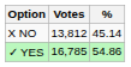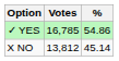 <table class="wikitable">
 <tr>
 <th>Option</th>
 <th>Votes</th>
 <th>%</th>
 </tr>
 <tr>
+<td style=background:#bbf8be>✓ YES</td>
+<td style=background:#bbf8be>16,785</td>
+<td style=background:#bbf8be>54.86</td>
+</tr>
+<tr>
 <td>X NO</td>
 <td>13,812</td>
 <td>45.14</td>
 </tr>
-<tr>
-<td style=background:#bbf8be>✓ YES</td>
-<td style=background:#bbf8be>16,785</td>
-<td style=background:#bbf8be>54.86</td>
-</tr>
 </table>
